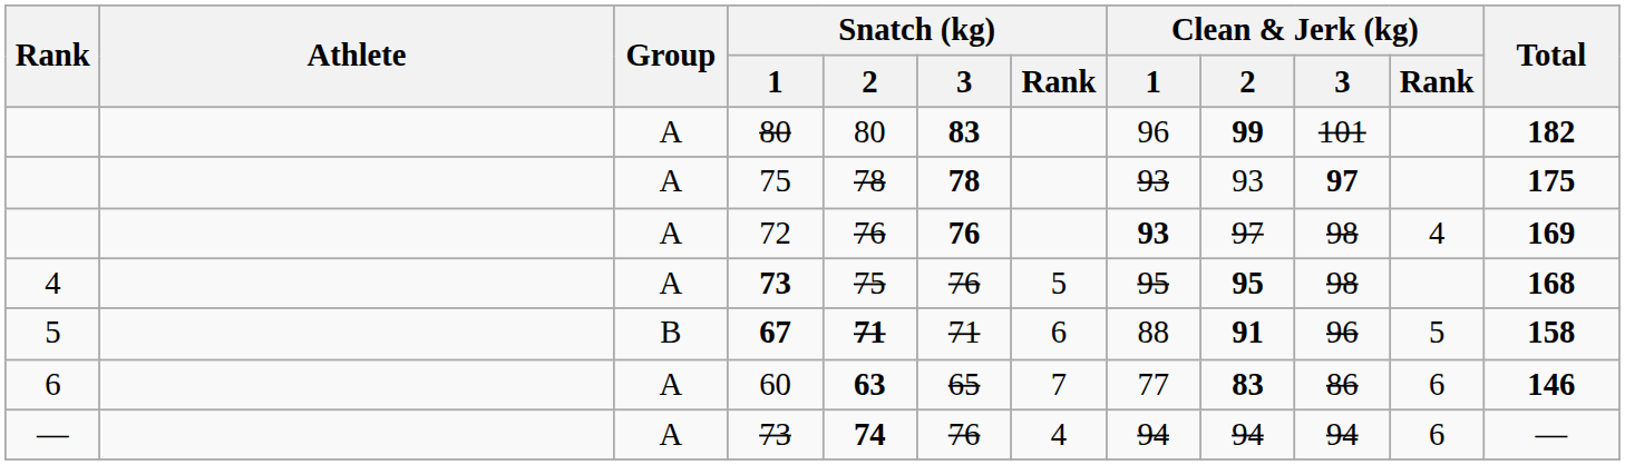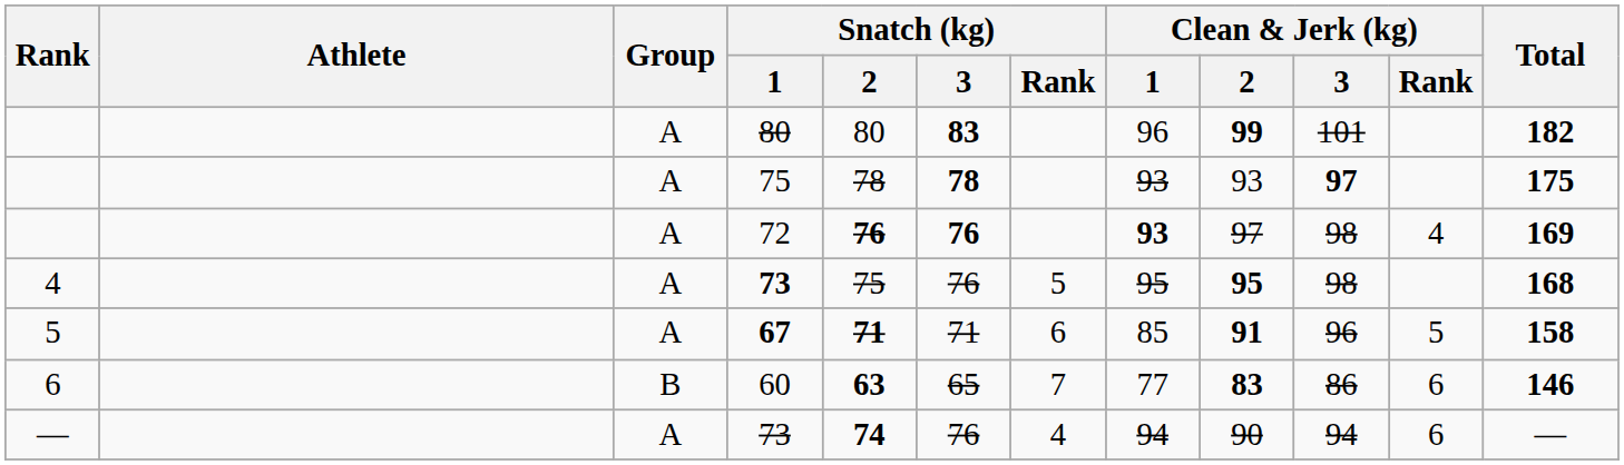 <table class = "wikitable" style="text-align:center;">
 <tr>
 <th rowspan=2 width=40>Rank</th>
 <th rowspan=2 width=250>Athlete</th>
 <th rowspan=2 width=50>Group</th>
 <th colspan=4>Snatch (kg)</th>
 <th colspan=4>Clean & Jerk (kg)</th>
 <th rowspan=2 width=60>Total</th>
 </tr>
 <tr>
 <th width=40>1</th>
 <th width=40>2</th>
 <th width=40>3</th>
 <th width=40>Rank</th>
 <th width=40>1</th>
 <th width=40>2</th>
 <th width=40>3</th>
 <th width=40>Rank</th>
 </tr>
 <tr>
 <td></td>
 <td align=left></td>
 <td>A</td>
 <td><s>80</s></td>
 <td>80</td>
 <td><strong>83</strong></td>
 <td></td>
 <td>96</td>
 <td><strong>99</strong></td>
 <td><s>101</s></td>
 <td></td>
 <td><strong>182</strong></td>
 </tr>
 <tr>
 <td></td>
 <td align=left></td>
 <td>A</td>
 <td>75</td>
 <td><s>78</s></td>
 <td><strong>78</strong></td>
 <td></td>
 <td><s>93</s></td>
 <td>93</td>
 <td><strong>97</strong></td>
 <td></td>
 <td><strong>175</strong></td>
 </tr>
 <tr>
 <td></td>
 <td align=left></td>
 <td>A</td>
 <td>72</td>
-<td><s>76</s></td>
+<td><strong><s>76</s></strong></td>
 <td><strong>76</strong></td>
 <td></td>
 <td><strong>93</strong></td>
 <td><s>97</s></td>
 <td><s>98</s></td>
 <td>4</td>
 <td><strong>169</strong></td>
 </tr>
 <tr>
 <td>4</td>
 <td align=left></td>
 <td>A</td>
 <td><strong>73</strong></td>
 <td><s>75</s></td>
 <td><s>76</s></td>
 <td>5</td>
 <td><s>95</s></td>
 <td><strong>95</strong></td>
 <td><s>98</s></td>
 <td></td>
 <td><strong>168</strong></td>
 </tr>
 <tr>
 <td>5</td>
 <td align=left></td>
-<td>B</td>
+<td>A</td>
 <td><strong>67</strong></td>
 <td><strong><s>71</s></strong></td>
 <td><s>71</s></td>
 <td>6</td>
-<td>88</td>
+<td>85</td>
 <td><strong>91</strong></td>
 <td><s>96</s></td>
 <td>5</td>
 <td><strong>158</strong></td>
 </tr>
 <tr>
 <td>6</td>
 <td align=left></td>
-<td>A</td>
+<td>B</td>
 <td>60</td>
 <td><strong>63</strong></td>
 <td><s>65</s></td>
 <td>7</td>
 <td>77</td>
 <td><strong>83</strong></td>
 <td><s>86</s></td>
 <td>6</td>
 <td><strong>146</strong></td>
 </tr>
 <tr>
 <td>—</td>
 <td align=left></td>
 <td>A</td>
 <td><s>73</s></td>
 <td><strong>74</strong></td>
 <td><s>76</s></td>
 <td>4</td>
 <td><s>94</s></td>
-<td><s>94</s></td>
+<td><s>90</s></td>
 <td><s>94</s></td>
 <td>6</td>
 <td>—</td>
 </tr>
 </table>
